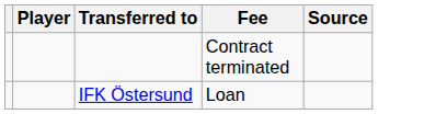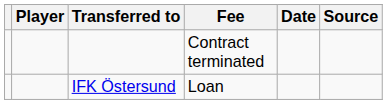 <table class="wikitable plainrowheaders sortable">
 <tr>
 <th></th>
 <th scope="col">Player</th>
 <th>Transferred to</th>
 <th style="width: 85px;">Fee</th>
+<th scope="col">Date</th>
 <th scope="col">Source</th>
 </tr>
 <tr>
 <td align="center"></td>
 <td> </td>
 <td></td>
 <td>Contract terminated</td>
 <td></td>
+<td></td>
 </tr>
 <tr>
 <td align="center"></td>
 <td> </td>
 <td> <a href='#'>IFK Östersund</a></td>
 <td>Loan</td>
 <td></td>
+<td></td>
 </tr>
 </table>
